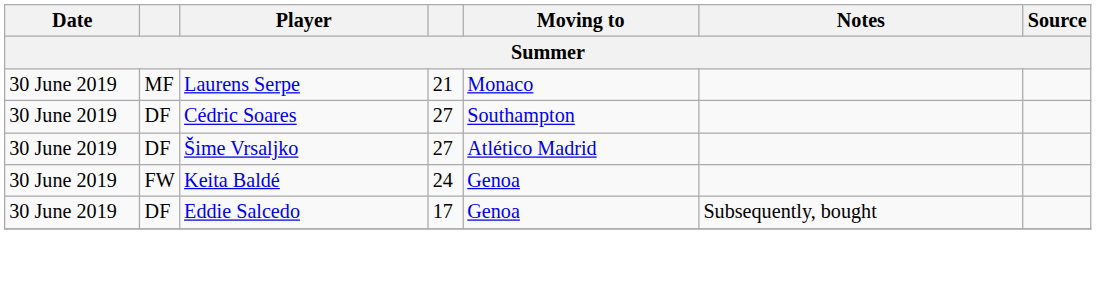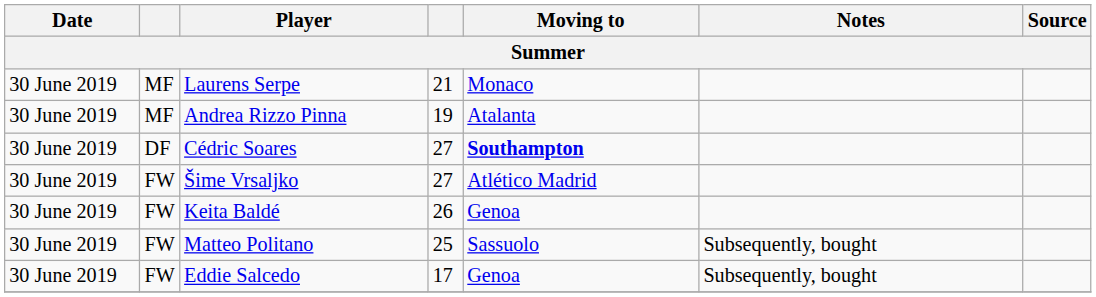 <table class="wikitable sortable">
 <tr>
 <th style="width:100px;">Date</th>
 <th style="width:20px;"></th>
 <th style="width:190px;">Player</th>
 <th style="width:20px;"></th>
 <th style="width:180px;">Moving to</th>
 <th style="width:250px;" class="unsortable">Notes</th>
 <th style="width:20px;">Source</th>
 </tr>
 <tr>
 <th colspan=7>Summer</th>
 </tr>
 <tr>
 <td>30 June 2019</td>
 <td>MF</td>
 <td> <a href='#'>Laurens Serpe</a></td>
 <td>21</td>
 <td> <a href='#'>Monaco</a></td>
 <td></td>
 <td></td>
 </tr>
 <tr>
 <td>30 June 2019</td>
-<td>DF</td>
-<td> <a href='#'>Cédric Soares</a></td>
-<td>27</td>
-<td> <a href='#'>Southampton</a></td>
+<td>MF</td>
+<td> <a href='#'>Andrea Rizzo Pinna</a></td>
+<td>19</td>
+<td> <a href='#'>Atalanta</a></td>
 <td></td>
 <td></td>
 </tr>
 <tr>
 <td>30 June 2019</td>
 <td>DF</td>
+<td> <a href='#'>Cédric Soares</a></td>
+<td>27</td>
+<td><strong> <a href='#'>Southampton</a></strong></td>
+<td></td>
+<td></td>
+</tr>
+<tr>
+<td>30 June 2019</td>
+<td>FW</td>
 <td> <a href='#'>Šime Vrsaljko</a></td>
 <td>27</td>
 <td> <a href='#'>Atlético Madrid</a></td>
 <td></td>
 <td></td>
 </tr>
 <tr>
 <td>30 June 2019</td>
 <td>FW</td>
 <td> <a href='#'>Keita Baldé</a></td>
-<td>24</td>
+<td>26</td>
 <td> <a href='#'>Genoa</a></td>
 <td></td>
 <td></td>
 </tr>
 <tr>
 <td>30 June 2019</td>
-<td>DF</td>
+<td>FW</td>
+<td> <a href='#'>Matteo Politano</a></td>
+<td>25</td>
+<td> <a href='#'>Sassuolo</a></td>
+<td>Subsequently, bought</td>
+<td></td>
+</tr>
+<tr>
+<td>30 June 2019</td>
+<td>FW</td>
 <td> <a href='#'>Eddie Salcedo</a></td>
 <td>17</td>
 <td> <a href='#'>Genoa</a></td>
 <td>Subsequently, bought</td>
 <td></td>
 </tr>
 <tr>
 </tr>
 </table>
